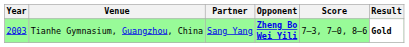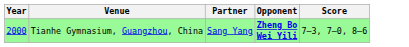 <table class="sortable wikitable" style="font-size: 90%;">
 <tr>
 <th>Year</th>
 <th>Venue</th>
 <th>Partner</th>
 <th>Opponent</th>
 <th>Score</th>
-<th>Result</th>
 </tr>
 <tr style="background:#98FB98">
-<td align="center"><a href='#'>2003</a></td>
+<td align="center"><a href='#'>2000</a></td>
 <td align="left">Tianhe Gymnasium, <a href='#'>Guangzhou</a>, China</td>
 <td align="left"> <a href='#'>Sang Yang</a></td>
 <td align="left"><strong> <a href='#'>Zheng Bo</a><br> <a href='#'>Wei Yili</a></strong></td>
 <td align="left">7–3, 7–0, 8–6</td>
-<td style="text-align:left; background:white"> <strong>Gold</strong></td>
 </tr>
 </table>
